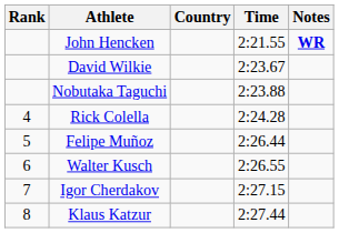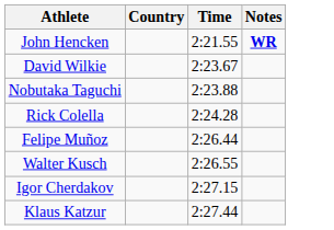 <table class="wikitable sortable" style="text-align:center">
 <tr>
-<th>Rank</th>
 <th>Athlete</th>
 <th>Country</th>
 <th>Time</th>
 <th>Notes</th>
 </tr>
 <tr>
-<td></td>
 <td><a href='#'>John Hencken</a></td>
 <td align=left></td>
 <td>2:21.55</td>
 <td><strong><a href='#'>WR</a></strong></td>
 </tr>
 <tr>
-<td></td>
 <td><a href='#'>David Wilkie</a></td>
 <td align=left></td>
 <td>2:23.67</td>
 <td><strong>  </strong></td>
 </tr>
 <tr>
-<td></td>
 <td><a href='#'>Nobutaka Taguchi</a></td>
 <td align=left></td>
 <td>2:23.88</td>
 <td><strong> </strong></td>
 </tr>
 <tr>
-<td>4</td>
 <td><a href='#'>Rick Colella</a></td>
 <td align=left></td>
 <td>2:24.28</td>
 <td><strong> </strong></td>
 </tr>
 <tr>
-<td>5</td>
 <td><a href='#'>Felipe Muñoz</a></td>
 <td align=left></td>
 <td>2:26.44</td>
 <td><strong> </strong></td>
 </tr>
 <tr>
-<td>6</td>
 <td><a href='#'>Walter Kusch</a></td>
 <td align=left></td>
 <td>2:26.55</td>
 <td><strong> </strong></td>
 </tr>
 <tr>
-<td>7</td>
 <td><a href='#'>Igor Cherdakov</a></td>
 <td align=left></td>
 <td>2:27.15</td>
 <td><strong> </strong></td>
 </tr>
 <tr>
-<td>8</td>
 <td><a href='#'>Klaus Katzur</a></td>
 <td align=left></td>
 <td>2:27.44</td>
 <td><strong> </strong></td>
 </tr>
 </table>
